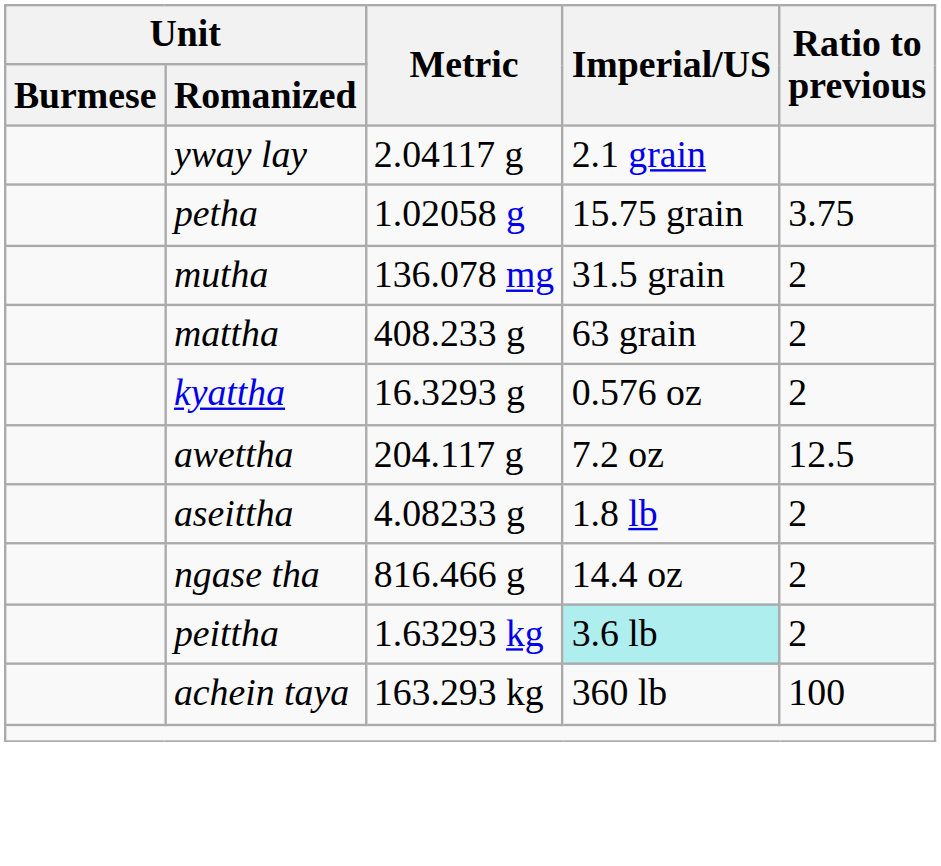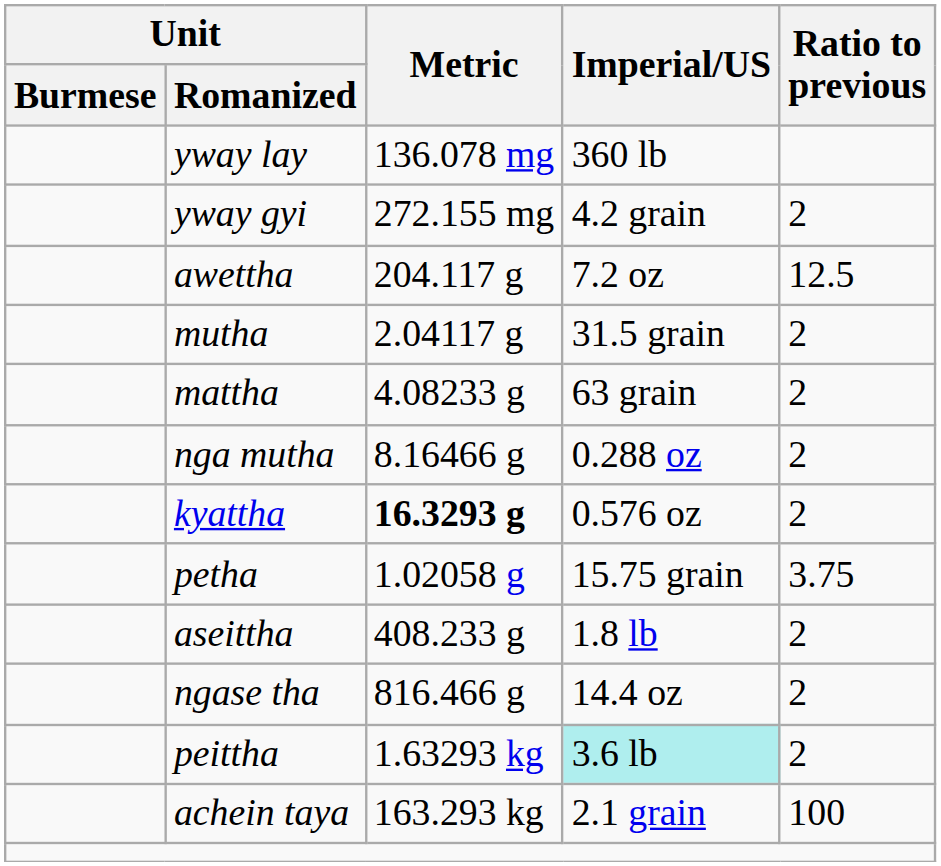 <table class=wikitable>
 <tr>
 <th colspan="2">Unit</th>
 <th rowspan="2">Metric</th>
 <th rowspan="2">Imperial/US</th>
 <th rowspan="2">Ratio to<br>previous</th>
 </tr>
 <tr>
 <th>Burmese</th>
 <th>Romanized</th>
 </tr>
 <tr>
 <td></td>
 <td><em>yway lay</em></td>
-<td>2.04117 g</td>
-<td>2.1 <a href='#'>grain</a></td>
+<td>136.078 <a href='#'>mg</a></td>
+<td>360 lb</td>
 <td></td>
 </tr>
 <tr>
 <td></td>
-<td><em>petha</em></td>
-<td>1.02058 <a href='#'>g</a></td>
-<td>15.75 grain</td>
-<td>3.75</td>
-</tr>
-<tr>
-<td></td>
-<td><em>mutha</em></td>
-<td>136.078 <a href='#'>mg</a></td>
-<td>31.5 grain</td>
-<td>2</td>
-</tr>
-<tr>
-<td></td>
-<td><em>mattha</em></td>
-<td>408.233 g</td>
-<td>63 grain</td>
-<td>2</td>
-</tr>
-<tr>
-<td></td>
-<td><em><a href='#'>kyattha</a></em></td>
-<td>16.3293 g</td>
-<td>0.576 oz</td>
+<td><em>yway gyi</em></td>
+<td>272.155 mg</td>
+<td>4.2 grain</td>
 <td>2</td>
 </tr>
 <tr>
 <td></td>
 <td><em>awettha</em></td>
 <td>204.117 g</td>
 <td>7.2 oz</td>
 <td>12.5</td>
 </tr>
 <tr>
 <td></td>
+<td><em>mutha</em></td>
+<td>2.04117 g</td>
+<td>31.5 grain</td>
+<td>2</td>
+</tr>
+<tr>
+<td></td>
+<td><em>mattha</em></td>
+<td>4.08233 g</td>
+<td>63 grain</td>
+<td>2</td>
+</tr>
+<tr>
+<td></td>
+<td><em>nga mutha</em></td>
+<td>8.16466 g</td>
+<td>0.288 <a href='#'>oz</a></td>
+<td>2</td>
+</tr>
+<tr>
+<td></td>
+<td><em><a href='#'>kyattha</a></em></td>
+<td><strong>16.3293 g</strong></td>
+<td>0.576 oz</td>
+<td>2</td>
+</tr>
+<tr>
+<td></td>
+<td><em>petha</em></td>
+<td>1.02058 <a href='#'>g</a></td>
+<td>15.75 grain</td>
+<td>3.75</td>
+</tr>
+<tr>
+<td></td>
 <td><em>aseittha</em></td>
-<td>4.08233 g</td>
+<td>408.233 g</td>
 <td>1.8 <a href='#'>lb</a></td>
 <td>2</td>
 </tr>
 <tr>
 <td></td>
 <td><em>ngase tha</em></td>
 <td>816.466 g</td>
 <td>14.4 oz</td>
 <td>2</td>
 </tr>
 <tr>
 <td></td>
 <td><em>peittha</em></td>
 <td>1.63293 <a href='#'>kg</a></td>
 <td style="background: paleturquoise;">3.6 lb</td>
 <td>2</td>
 </tr>
 <tr>
 <td></td>
 <td><em>achein taya</em></td>
 <td>163.293 kg</td>
-<td>360 lb</td>
+<td>2.1 <a href='#'>grain</a></td>
 <td>100</td>
 </tr>
 <tr>
 <td colspan="5"></td>
 </tr>
 </table>
